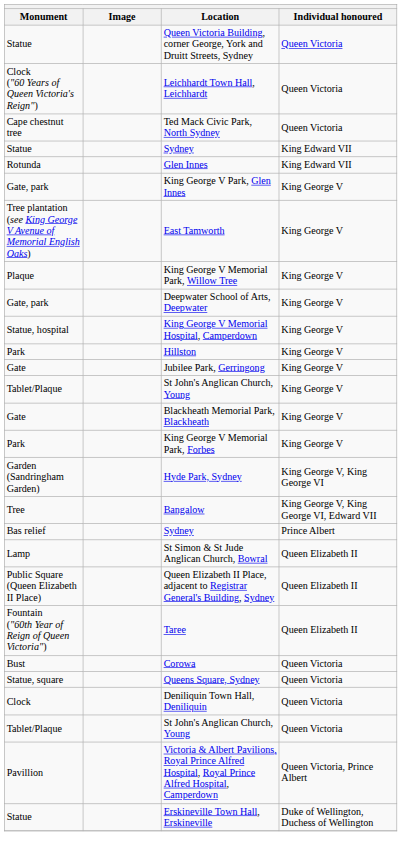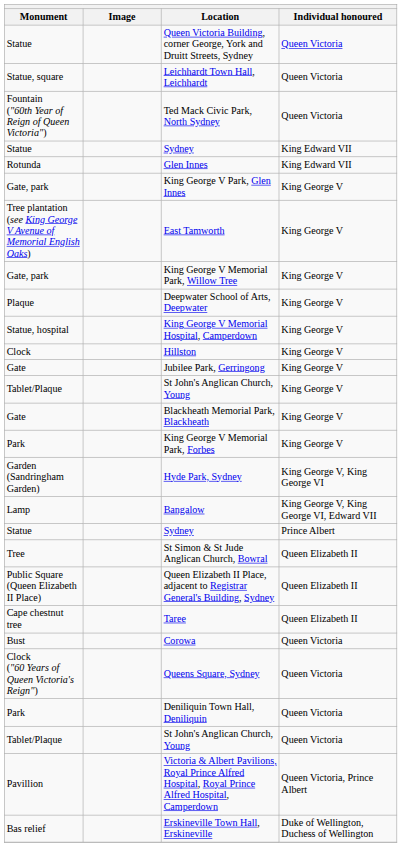 <table class="wikitable" style="width:100%">
 <tr>
 <th colspan="9" align="left"></th>
 </tr>
 <tr>
 <th width="20%">Monument</th>
 <th width="20%">Image</th>
 <th width="30%">Location</th>
 <th width="30%">Individual honoured</th>
 </tr>
 <tr>
 <td>Statue</td>
 <td></td>
 <td><a href='#'>Queen Victoria Building</a>, corner George, York and Druitt Streets, Sydney</td>
 <td><a href='#'>Queen Victoria</a></td>
 </tr>
 <tr>
-<td>Clock<br>(<em>"60 Years of Queen Victoria's Reign"</em>)</td>
+<td>Statue, square</td>
 <td></td>
 <td><a href='#'>Leichhardt Town Hall</a>, <a href='#'>Leichhardt</a></td>
 <td>Queen Victoria</td>
 </tr>
 <tr>
-<td>Cape chestnut tree</td>
+<td>Fountain<br>(<em>"60th Year of Reign of Queen Victoria"</em>)</td>
 <td></td>
 <td>Ted Mack Civic Park, <a href='#'>North Sydney</a></td>
 <td>Queen Victoria</td>
 </tr>
 <tr>
 <td>Statue</td>
 <td></td>
 <td><a href='#'>Sydney</a></td>
 <td>King Edward VII</td>
 </tr>
 <tr>
 <td>Rotunda</td>
 <td></td>
 <td><a href='#'>Glen Innes</a></td>
 <td>King Edward VII</td>
 </tr>
 <tr>
 <td>Gate, park</td>
 <td></td>
 <td>King George V Park, <a href='#'>Glen Innes</a></td>
 <td>King George V</td>
 </tr>
 <tr>
 <td>Tree plantation<br>(<em>see <a href='#'>King George V Avenue of Memorial English Oaks</a></em>)</td>
 <td></td>
 <td><a href='#'>East Tamworth</a></td>
 <td>King George V</td>
 </tr>
 <tr>
-<td>Plaque</td>
+<td>Gate, park</td>
 <td></td>
 <td>King George V Memorial Park, <a href='#'>Willow Tree</a></td>
 <td>King George V</td>
 </tr>
 <tr>
-<td>Gate, park</td>
+<td>Plaque</td>
 <td></td>
 <td>Deepwater School of Arts, <a href='#'>Deepwater</a></td>
 <td>King George V</td>
 </tr>
 <tr>
 <td>Statue, hospital</td>
 <td></td>
 <td><a href='#'>King George V Memorial Hospital</a>, <a href='#'>Camperdown</a></td>
 <td>King George V</td>
 </tr>
 <tr>
-<td>Park</td>
+<td>Clock</td>
 <td></td>
 <td><a href='#'>Hillston</a></td>
 <td>King George V</td>
 </tr>
 <tr>
 <td>Gate</td>
 <td></td>
 <td>Jubilee Park, <a href='#'>Gerringong</a></td>
 <td>King George V</td>
 </tr>
 <tr>
 <td>Tablet/Plaque</td>
 <td></td>
 <td>St John's Anglican Church, <a href='#'>Young</a></td>
 <td>King George V</td>
 </tr>
 <tr>
 <td>Gate</td>
 <td></td>
 <td>Blackheath Memorial Park, <a href='#'>Blackheath</a></td>
 <td>King George V</td>
 </tr>
 <tr>
 <td>Park</td>
 <td></td>
 <td>King George V Memorial Park, <a href='#'>Forbes</a></td>
 <td>King George V</td>
 </tr>
 <tr>
 <td>Garden<br>(Sandringham Garden)</td>
 <td></td>
 <td><a href='#'>Hyde Park, Sydney</a></td>
 <td>King George V, King George VI</td>
 </tr>
 <tr>
-<td>Tree</td>
+<td>Lamp</td>
 <td></td>
 <td><a href='#'>Bangalow</a></td>
 <td>King George V, King George VI, Edward VII</td>
 </tr>
 <tr>
-<td>Bas relief</td>
+<td>Statue</td>
 <td></td>
 <td><a href='#'>Sydney</a></td>
 <td>Prince Albert</td>
 </tr>
 <tr>
-<td>Lamp</td>
+<td>Tree</td>
 <td></td>
 <td>St Simon & St Jude Anglican Church, <a href='#'>Bowral</a></td>
 <td>Queen Elizabeth II</td>
 </tr>
 <tr>
 <td>Public Square<br>(Queen Elizabeth II Place)</td>
 <td></td>
 <td>Queen Elizabeth II Place, adjacent to <a href='#'>Registrar General's Building</a>, <a href='#'>Sydney</a></td>
 <td>Queen Elizabeth II</td>
 </tr>
 <tr>
-<td>Fountain<br>(<em>"60th Year of Reign of Queen Victoria"</em>)</td>
+<td>Cape chestnut tree</td>
 <td></td>
 <td><a href='#'>Taree</a></td>
 <td>Queen Elizabeth II</td>
 </tr>
 <tr>
 <td>Bust</td>
 <td></td>
 <td><a href='#'>Corowa</a></td>
 <td>Queen Victoria</td>
 </tr>
 <tr>
-<td>Statue, square</td>
+<td>Clock<br>(<em>"60 Years of Queen Victoria's Reign"</em>)</td>
 <td></td>
 <td><a href='#'>Queens Square, Sydney</a></td>
 <td>Queen Victoria</td>
 </tr>
 <tr>
-<td>Clock</td>
+<td>Park</td>
 <td></td>
 <td>Deniliquin Town Hall, <a href='#'>Deniliquin</a></td>
 <td>Queen Victoria</td>
 </tr>
 <tr>
 <td>Tablet/Plaque</td>
 <td></td>
 <td>St John's Anglican Church, <a href='#'>Young</a></td>
 <td>Queen Victoria</td>
 </tr>
 <tr>
 <td>Pavillion</td>
 <td></td>
 <td><a href='#'>Victoria & Albert Pavilions, Royal Prince Alfred Hospital</a>, <a href='#'>Royal Prince Alfred Hospital</a>, <a href='#'>Camperdown</a></td>
 <td>Queen Victoria, Prince Albert</td>
 </tr>
 <tr>
-<td>Statue</td>
+<td>Bas relief</td>
 <td></td>
 <td><a href='#'>Erskineville Town Hall</a>, <a href='#'>Erskineville</a></td>
 <td>Duke of Wellington, Duchess of Wellington</td>
 </tr>
 <tr>
 </tr>
 </table>
